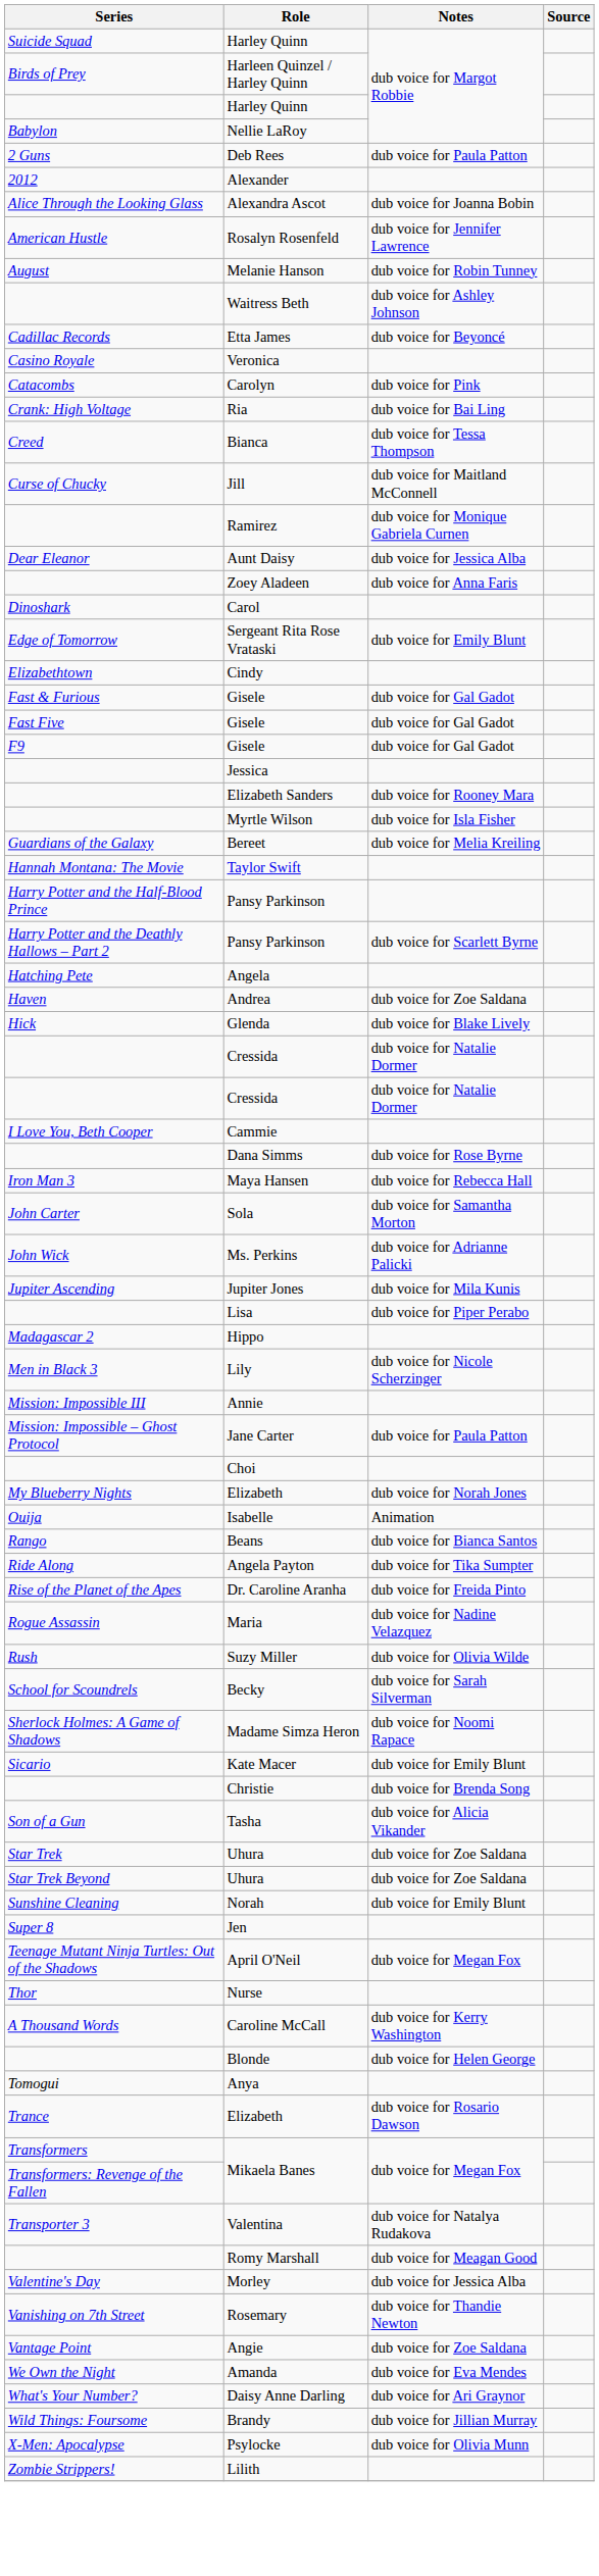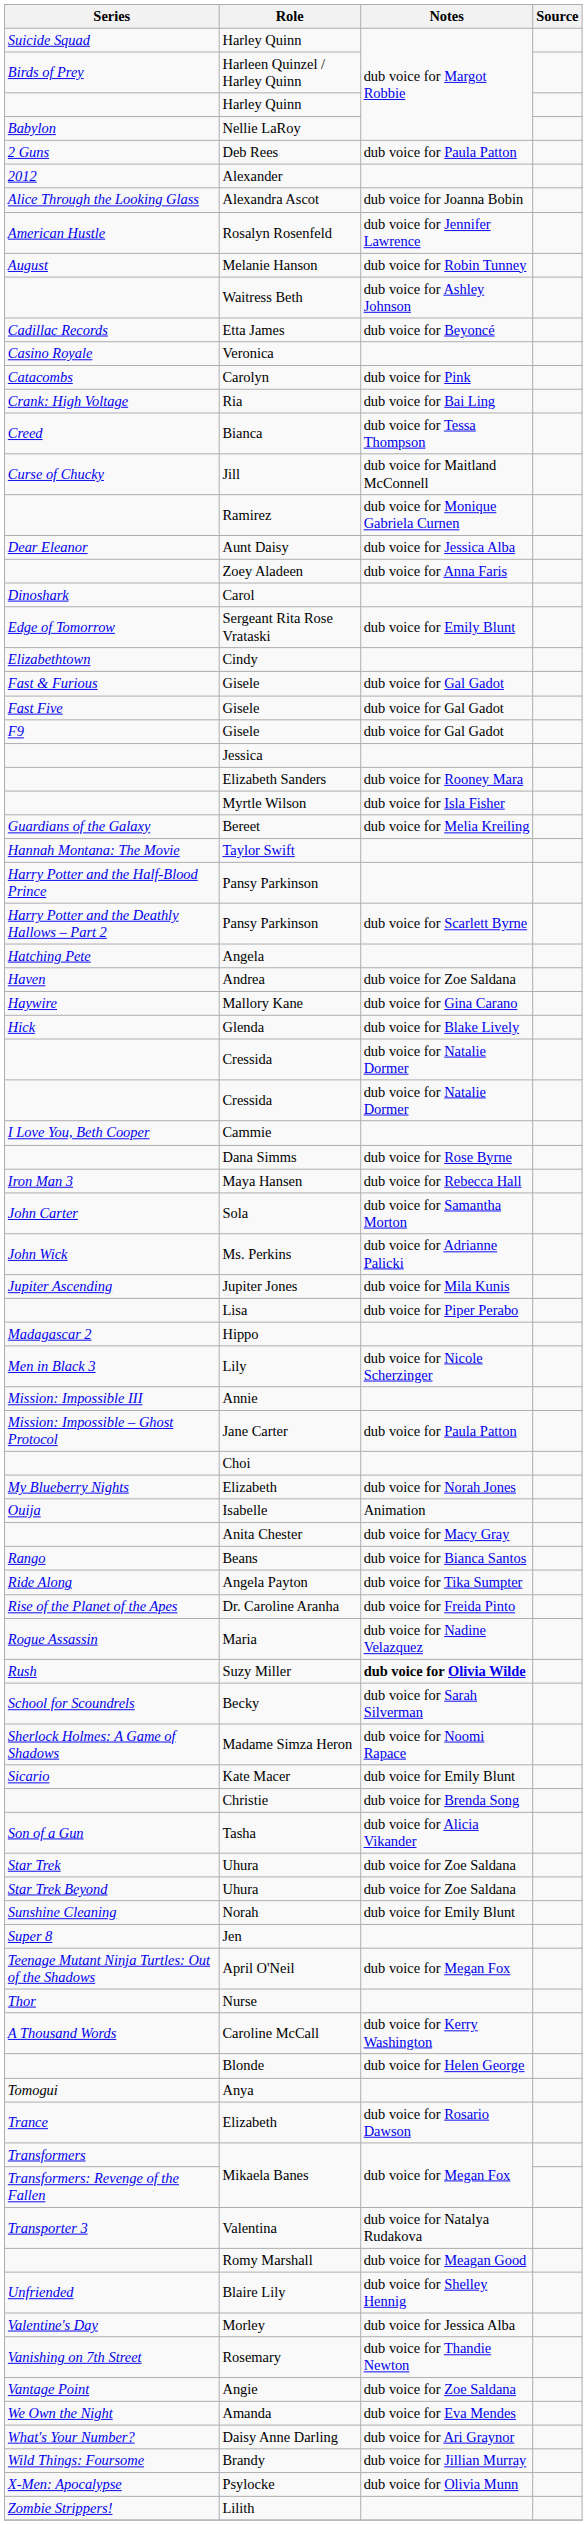 <table class="wikitable sortable plainrowheaders" style="width=95%;  font-size: 95%;">
 <tr>
 <th>Series</th>
 <th>Role</th>
 <th class="unsortable">Notes</th>
 <th class="unsortable">Source</th>
 </tr>
 <tr>
 <td><em><a href='#'>Suicide Squad</a></em></td>
 <td>Harley Quinn</td>
 <td rowspan="4">dub voice for <a href='#'>Margot Robbie</a></td>
 <td></td>
 </tr>
 <tr>
 <td><em><a href='#'>Birds of Prey</a></em></td>
 <td>Harleen Quinzel / Harley Quinn</td>
 <td></td>
 </tr>
 <tr>
 <td><em></em></td>
 <td>Harley Quinn</td>
 <td> </td>
 </tr>
 <tr>
 <td><em><a href='#'>Babylon</a></em></td>
 <td>Nellie LaRoy</td>
 <td></td>
 </tr>
 <tr>
 <td><em><a href='#'>2 Guns</a></em></td>
 <td>Deb Rees</td>
 <td>dub voice for <a href='#'>Paula Patton</a></td>
 <td></td>
 </tr>
 <tr>
 <td><em><a href='#'>2012</a></em></td>
 <td>Alexander</td>
 <td> </td>
 <td> </td>
 </tr>
 <tr>
 <td><em><a href='#'>Alice Through the Looking Glass</a></em></td>
 <td>Alexandra Ascot</td>
 <td>dub voice for Joanna Bobin</td>
 <td></td>
 </tr>
 <tr>
 <td><em><a href='#'>American Hustle</a></em></td>
 <td>Rosalyn Rosenfeld</td>
 <td>dub voice for <a href='#'>Jennifer Lawrence</a></td>
 <td></td>
 </tr>
 <tr>
 <td><em><a href='#'>August</a></em></td>
 <td>Melanie Hanson</td>
 <td>dub voice for <a href='#'>Robin Tunney</a></td>
 <td></td>
 </tr>
 <tr>
 <td><em></em></td>
 <td>Waitress Beth</td>
 <td>dub voice for <a href='#'>Ashley Johnson</a></td>
 <td></td>
 </tr>
 <tr>
 <td><em><a href='#'>Cadillac Records</a></em></td>
 <td>Etta James</td>
 <td>dub voice for <a href='#'>Beyoncé</a></td>
 <td></td>
 </tr>
 <tr>
 <td><em><a href='#'>Casino Royale</a></em></td>
 <td>Veronica</td>
 <td> </td>
 <td> </td>
 </tr>
 <tr>
 <td><em><a href='#'>Catacombs</a></em></td>
 <td>Carolyn</td>
 <td>dub voice for <a href='#'>Pink</a></td>
 <td> </td>
 </tr>
 <tr>
 <td><em><a href='#'>Crank: High Voltage</a></em></td>
 <td>Ria</td>
 <td>dub voice for <a href='#'>Bai Ling</a></td>
 <td> </td>
 </tr>
 <tr>
 <td><em><a href='#'>Creed</a></em></td>
 <td>Bianca</td>
 <td>dub voice for <a href='#'>Tessa Thompson</a></td>
 <td></td>
 </tr>
 <tr>
 <td><em><a href='#'>Curse of Chucky</a></em></td>
 <td>Jill</td>
 <td>dub voice for Maitland McConnell</td>
 <td></td>
 </tr>
 <tr>
 <td><em></em></td>
 <td>Ramirez</td>
 <td>dub voice for <a href='#'>Monique Gabriela Curnen</a></td>
 <td></td>
 </tr>
 <tr>
 <td><em><a href='#'>Dear Eleanor</a></em></td>
 <td>Aunt Daisy</td>
 <td>dub voice for <a href='#'>Jessica Alba</a></td>
 <td></td>
 </tr>
 <tr>
 <td><em></em></td>
 <td>Zoey Aladeen</td>
 <td>dub voice for <a href='#'>Anna Faris</a></td>
 <td></td>
 </tr>
 <tr>
 <td><em><a href='#'>Dinoshark</a></em></td>
 <td>Carol</td>
 <td> </td>
 <td> </td>
 </tr>
 <tr>
 <td><em><a href='#'>Edge of Tomorrow</a></em></td>
 <td>Sergeant Rita Rose Vrataski</td>
 <td>dub voice for <a href='#'>Emily Blunt</a></td>
 <td></td>
 </tr>
 <tr>
 <td><em><a href='#'>Elizabethtown</a></em></td>
 <td>Cindy</td>
 <td> </td>
 <td> </td>
 </tr>
 <tr>
 <td><em><a href='#'>Fast & Furious</a></em></td>
 <td>Gisele</td>
 <td>dub voice for <a href='#'>Gal Gadot</a></td>
 <td> </td>
 </tr>
 <tr>
 <td><em><a href='#'>Fast Five</a></em></td>
 <td>Gisele</td>
 <td>dub voice for Gal Gadot</td>
 <td></td>
 </tr>
 <tr>
 <td><em><a href='#'>F9</a></em></td>
 <td>Gisele</td>
 <td>dub voice for Gal Gadot</td>
 <td></td>
 </tr>
 <tr>
 <td><em></em></td>
 <td>Jessica</td>
 <td> </td>
 <td> </td>
 </tr>
 <tr>
 <td><em></em></td>
 <td>Elizabeth Sanders</td>
 <td>dub voice for <a href='#'>Rooney Mara</a></td>
 <td></td>
 </tr>
 <tr>
 <td><em></em></td>
 <td>Myrtle Wilson</td>
 <td>dub voice for <a href='#'>Isla Fisher</a></td>
 <td></td>
 </tr>
 <tr>
 <td><em><a href='#'>Guardians of the Galaxy</a></em></td>
 <td>Bereet</td>
 <td>dub voice for <a href='#'>Melia Kreiling</a></td>
 <td></td>
 </tr>
 <tr>
 <td><em><a href='#'>Hannah Montana: The Movie</a></em></td>
 <td><a href='#'>Taylor Swift</a></td>
 <td> </td>
 <td></td>
 </tr>
 <tr>
 <td><em><a href='#'>Harry Potter and the Half-Blood Prince</a></em></td>
 <td>Pansy Parkinson</td>
 <td> </td>
 <td> </td>
 </tr>
 <tr>
 <td><em><a href='#'>Harry Potter and the Deathly Hallows – Part 2</a></em></td>
 <td>Pansy Parkinson</td>
 <td>dub voice for <a href='#'>Scarlett Byrne</a></td>
 <td></td>
 </tr>
 <tr>
 <td><em><a href='#'>Hatching Pete</a></em></td>
 <td>Angela</td>
 <td> </td>
 <td> </td>
 </tr>
 <tr>
 <td><em><a href='#'>Haven</a></em></td>
 <td>Andrea</td>
 <td>dub voice for Zoe Saldana</td>
 <td></td>
 </tr>
 <tr>
+<td><em><a href='#'>Haywire</a></em></td>
+<td>Mallory Kane</td>
+<td>dub voice for <a href='#'>Gina Carano</a></td>
+<td></td>
+</tr>
+<tr>
 <td><em><a href='#'>Hick</a></em></td>
 <td>Glenda</td>
 <td>dub voice for <a href='#'>Blake Lively</a></td>
 <td></td>
 </tr>
 <tr>
 <td><em></em></td>
 <td>Cressida</td>
 <td>dub voice for <a href='#'>Natalie Dormer</a></td>
 <td></td>
 </tr>
 <tr>
 <td><em></em></td>
 <td>Cressida</td>
 <td>dub voice for <a href='#'>Natalie Dormer</a></td>
 <td></td>
 </tr>
 <tr>
 <td><em><a href='#'>I Love You, Beth Cooper</a></em></td>
 <td>Cammie</td>
 <td> </td>
 <td> </td>
 </tr>
 <tr>
 <td><em></em></td>
 <td>Dana Simms</td>
 <td>dub voice for <a href='#'>Rose Byrne</a></td>
 <td></td>
 </tr>
 <tr>
 <td><em><a href='#'>Iron Man 3</a></em></td>
 <td>Maya Hansen</td>
 <td>dub voice for <a href='#'>Rebecca Hall</a></td>
 <td></td>
 </tr>
 <tr>
 <td><em><a href='#'>John Carter</a></em></td>
 <td>Sola</td>
 <td>dub voice for <a href='#'>Samantha Morton</a></td>
 <td></td>
 </tr>
 <tr>
 <td><em><a href='#'>John Wick</a></em></td>
 <td>Ms. Perkins</td>
 <td>dub voice for <a href='#'>Adrianne Palicki</a></td>
 <td></td>
 </tr>
 <tr>
 <td><em><a href='#'>Jupiter Ascending</a></em></td>
 <td>Jupiter Jones</td>
 <td>dub voice for <a href='#'>Mila Kunis</a></td>
 <td></td>
 </tr>
 <tr>
 <td><em></em></td>
 <td>Lisa</td>
 <td>dub voice for <a href='#'>Piper Perabo</a></td>
 <td> </td>
 </tr>
 <tr>
 <td><em><a href='#'>Madagascar 2</a></em></td>
 <td>Hippo</td>
 <td> </td>
 <td> </td>
 </tr>
 <tr>
 <td><em><a href='#'>Men in Black 3</a></em></td>
 <td>Lily</td>
 <td>dub voice for <a href='#'>Nicole Scherzinger</a></td>
 <td> </td>
 </tr>
 <tr>
 <td><em><a href='#'>Mission: Impossible III</a></em></td>
 <td>Annie</td>
 <td> </td>
 <td> </td>
 </tr>
 <tr>
 <td><em><a href='#'>Mission: Impossible – Ghost Protocol</a></em></td>
 <td>Jane Carter</td>
 <td>dub voice for <a href='#'>Paula Patton</a></td>
 <td></td>
 </tr>
 <tr>
 <td><em></em></td>
 <td>Choi</td>
 <td> </td>
 <td> </td>
 </tr>
 <tr>
 <td><em><a href='#'>My Blueberry Nights</a></em></td>
 <td>Elizabeth</td>
 <td>dub voice for <a href='#'>Norah Jones</a></td>
 <td></td>
 </tr>
 <tr>
 <td><em><a href='#'>Ouija</a></em></td>
 <td>Isabelle</td>
 <td>Animation</td>
 <td></td>
 </tr>
 <tr>
+<td><em></em></td>
+<td>Anita Chester</td>
+<td>dub voice for <a href='#'>Macy Gray</a></td>
+<td></td>
+</tr>
+<tr>
 <td><em><a href='#'>Rango</a></em></td>
 <td>Beans</td>
 <td>dub voice for <a href='#'>Bianca Santos</a></td>
 <td></td>
 </tr>
 <tr>
 <td><em><a href='#'>Ride Along</a></em></td>
 <td>Angela Payton</td>
 <td>dub voice for <a href='#'>Tika Sumpter</a></td>
 <td></td>
 </tr>
 <tr>
 <td><em><a href='#'>Rise of the Planet of the Apes</a></em></td>
 <td>Dr. Caroline Aranha</td>
 <td>dub voice for <a href='#'>Freida Pinto</a></td>
 <td></td>
 </tr>
 <tr>
 <td><em><a href='#'>Rogue Assassin</a></em></td>
 <td>Maria</td>
 <td>dub voice for <a href='#'>Nadine Velazquez</a></td>
 <td> </td>
 </tr>
 <tr>
 <td><em><a href='#'>Rush</a></em></td>
 <td>Suzy Miller</td>
-<td>dub voice for <a href='#'>Olivia Wilde</a></td>
+<td><strong>dub voice for <a href='#'>Olivia Wilde</a></strong></td>
 <td></td>
 </tr>
 <tr>
 <td><em><a href='#'>School for Scoundrels</a></em></td>
 <td>Becky</td>
 <td>dub voice for <a href='#'>Sarah Silverman</a></td>
 <td> </td>
 </tr>
 <tr>
 <td><em><a href='#'>Sherlock Holmes: A Game of Shadows</a></em></td>
 <td>Madame Simza Heron</td>
 <td>dub voice for <a href='#'>Noomi Rapace</a></td>
 <td></td>
 </tr>
 <tr>
 <td><em><a href='#'>Sicario</a></em></td>
 <td>Kate Macer</td>
 <td>dub voice for Emily Blunt</td>
 <td></td>
 </tr>
 <tr>
 <td><em></em></td>
 <td>Christie</td>
 <td>dub voice for <a href='#'>Brenda Song</a></td>
 <td></td>
 </tr>
 <tr>
 <td><em><a href='#'>Son of a Gun</a></em></td>
 <td>Tasha</td>
 <td>dub voice for <a href='#'>Alicia Vikander</a></td>
 <td></td>
 </tr>
 <tr>
 <td><em><a href='#'>Star Trek</a></em></td>
 <td>Uhura</td>
 <td>dub voice for Zoe Saldana</td>
 <td></td>
 </tr>
 <tr>
 <td><em><a href='#'>Star Trek Beyond</a></em></td>
 <td>Uhura</td>
 <td>dub voice for Zoe Saldana</td>
 <td></td>
 </tr>
 <tr>
 <td><em><a href='#'>Sunshine Cleaning</a></em></td>
 <td>Norah</td>
 <td>dub voice for Emily Blunt</td>
 <td> </td>
 </tr>
 <tr>
 <td><em><a href='#'>Super 8</a></em></td>
 <td>Jen</td>
 <td> </td>
 <td> </td>
 </tr>
 <tr>
 <td><em><a href='#'>Teenage Mutant Ninja Turtles: Out of the Shadows</a></em></td>
 <td>April O'Neil</td>
 <td>dub voice for <a href='#'>Megan Fox</a></td>
 <td></td>
 </tr>
 <tr>
 <td><em><a href='#'>Thor</a></em></td>
 <td>Nurse</td>
 <td> </td>
 <td></td>
 </tr>
 <tr>
 <td><em><a href='#'>A Thousand Words</a></em></td>
 <td>Caroline McCall</td>
 <td>dub voice for <a href='#'>Kerry Washington</a></td>
 <td></td>
 </tr>
 <tr>
 <td><em></em></td>
 <td>Blonde</td>
 <td>dub voice for <a href='#'>Helen George</a></td>
 <td></td>
 </tr>
 <tr>
 <td><em>Tomogui</em></td>
 <td>Anya</td>
 <td> </td>
 <td> </td>
 </tr>
 <tr>
 <td><em><a href='#'>Trance</a></em></td>
 <td>Elizabeth</td>
 <td>dub voice for <a href='#'>Rosario Dawson</a></td>
 <td></td>
 </tr>
 <tr>
 <td><em><a href='#'>Transformers</a></em></td>
 <td rowspan="2">Mikaela Banes</td>
 <td rowspan="2">dub voice for <a href='#'>Megan Fox</a></td>
 <td></td>
 </tr>
 <tr>
 <td><em><a href='#'>Transformers: Revenge of the Fallen</a></em></td>
 <td></td>
 </tr>
 <tr>
 <td><em><a href='#'>Transporter 3</a></em></td>
 <td>Valentina</td>
 <td>dub voice for Natalya Rudakova</td>
 <td></td>
 </tr>
 <tr>
 <td><em></em></td>
 <td>Romy Marshall</td>
 <td>dub voice for <a href='#'>Meagan Good</a></td>
 <td></td>
 </tr>
 <tr>
+<td><em><a href='#'>Unfriended</a></em></td>
+<td>Blaire Lily</td>
+<td>dub voice for <a href='#'>Shelley Hennig</a></td>
+<td></td>
+</tr>
+<tr>
 <td><em><a href='#'>Valentine's Day</a></em></td>
 <td>Morley</td>
 <td>dub voice for Jessica Alba</td>
 <td> </td>
 </tr>
 <tr>
 <td><em><a href='#'>Vanishing on 7th Street</a></em></td>
 <td>Rosemary</td>
 <td>dub voice for <a href='#'>Thandie Newton</a></td>
 <td></td>
 </tr>
 <tr>
 <td><em><a href='#'>Vantage Point</a></em></td>
 <td>Angie</td>
 <td>dub voice for <a href='#'>Zoe Saldana</a></td>
 <td>  </td>
 </tr>
 <tr>
 <td><em><a href='#'>We Own the Night</a></em></td>
 <td>Amanda</td>
 <td>dub voice for <a href='#'>Eva Mendes</a></td>
 <td> </td>
 </tr>
 <tr>
 <td><em><a href='#'>What's Your Number?</a></em></td>
 <td>Daisy Anne Darling</td>
 <td>dub voice for <a href='#'>Ari Graynor</a></td>
 <td></td>
 </tr>
 <tr>
 <td><em><a href='#'>Wild Things: Foursome</a></em></td>
 <td>Brandy</td>
 <td>dub voice for <a href='#'>Jillian Murray</a></td>
 <td></td>
 </tr>
 <tr>
 <td><em><a href='#'>X-Men: Apocalypse</a></em></td>
 <td>Psylocke</td>
 <td>dub voice for <a href='#'>Olivia Munn</a></td>
 <td></td>
 </tr>
 <tr>
 <td><em><a href='#'>Zombie Strippers!</a></em></td>
 <td>Lilith</td>
 <td> </td>
 <td> </td>
 </tr>
 <tr>
 </tr>
 </table>
